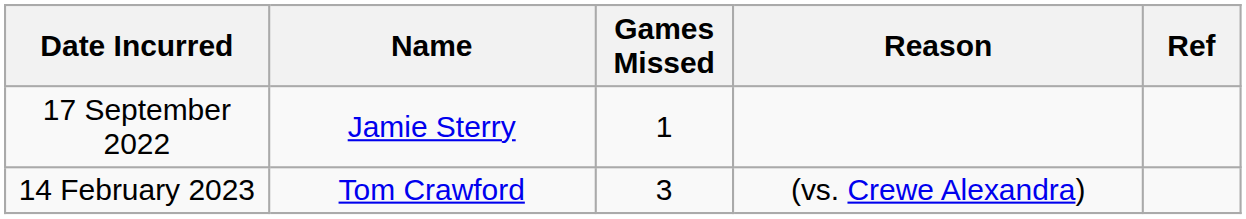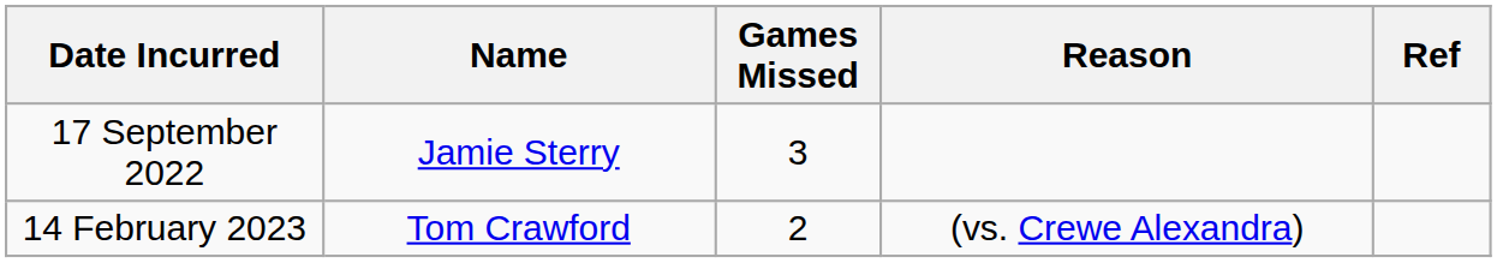 <table class="wikitable" style="font-size: 90%; text-align: center;">
 <tr>
 <th width=120>Date Incurred</th>
 <th width=150>Name</th>
 <th width=60>Games Missed</th>
 <th width=190>Reason</th>
 <th width=40>Ref</th>
 </tr>
 <tr>
 <td>17 September 2022</td>
 <td><a href='#'>Jamie Sterry</a></td>
-<td>1</td>
+<td>3</td>
 <td></td>
 <td></td>
 </tr>
 <tr>
 <td>14 February 2023</td>
 <td><a href='#'>Tom Crawford</a></td>
-<td>3</td>
+<td>2</td>
 <td> (vs. <a href='#'>Crewe Alexandra</a>)</td>
 </tr>
 </table>
